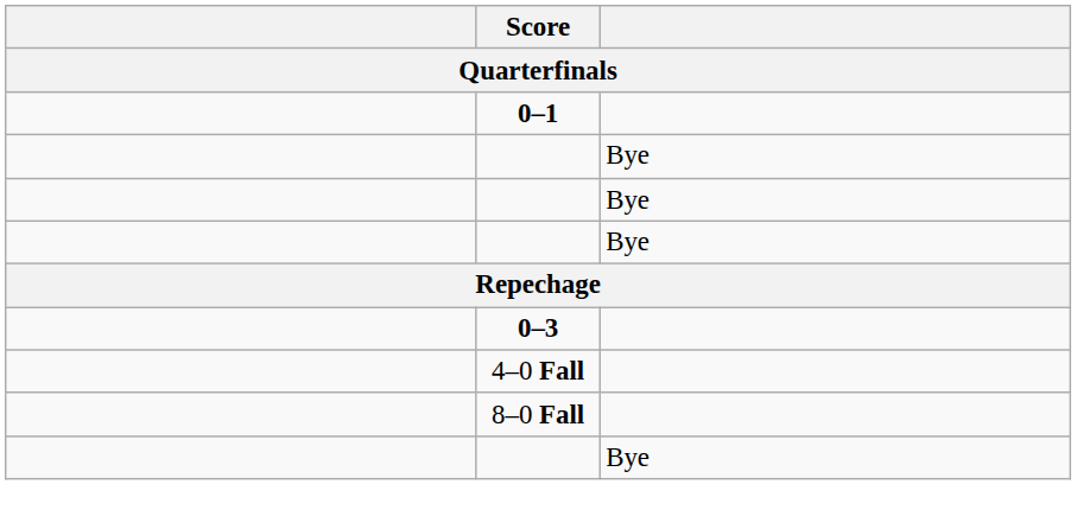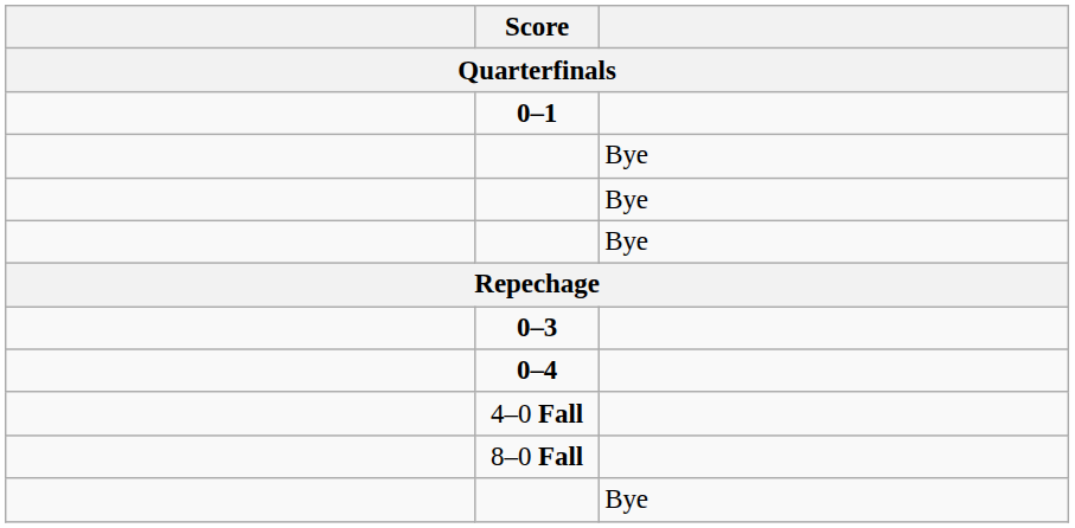 <table class="wikitable" style="text-align: left;">
 <tr>
 <th align="right" width="270"></th>
 <th width="65">Score</th>
 <th align="left" width="270"></th>
 </tr>
 <tr>
 <th colspan="3">Quarterfinals</th>
 </tr>
 <tr>
 <td></td>
 <td align=center><strong>0–1</strong></td>
 <td><strong></strong></td>
 </tr>
 <tr>
 <td><strong></strong></td>
 <td></td>
 <td>Bye</td>
 </tr>
 <tr>
 <td><strong></strong></td>
 <td></td>
 <td>Bye</td>
 </tr>
 <tr>
 <td><strong></strong></td>
 <td></td>
 <td>Bye</td>
 </tr>
 <tr>
 <th colspan="3">Repechage</th>
 </tr>
 <tr>
 <td></td>
 <td align=center><strong>0–3</strong></td>
 <td><strong></strong></td>
 </tr>
 <tr>
+<td></td>
+<td align=center><strong>0–4</strong></td>
+<td><strong></strong></td>
+</tr>
+<tr>
 <td><strong></strong></td>
 <td align=center>4–0 <strong>Fall</strong></td>
 <td></td>
 </tr>
 <tr>
 <td><strong></strong></td>
 <td align=center>8–0 <strong>Fall</strong></td>
 <td></td>
 </tr>
 <tr>
 <td><strong></strong></td>
 <td></td>
 <td>Bye</td>
 </tr>
 </table>
